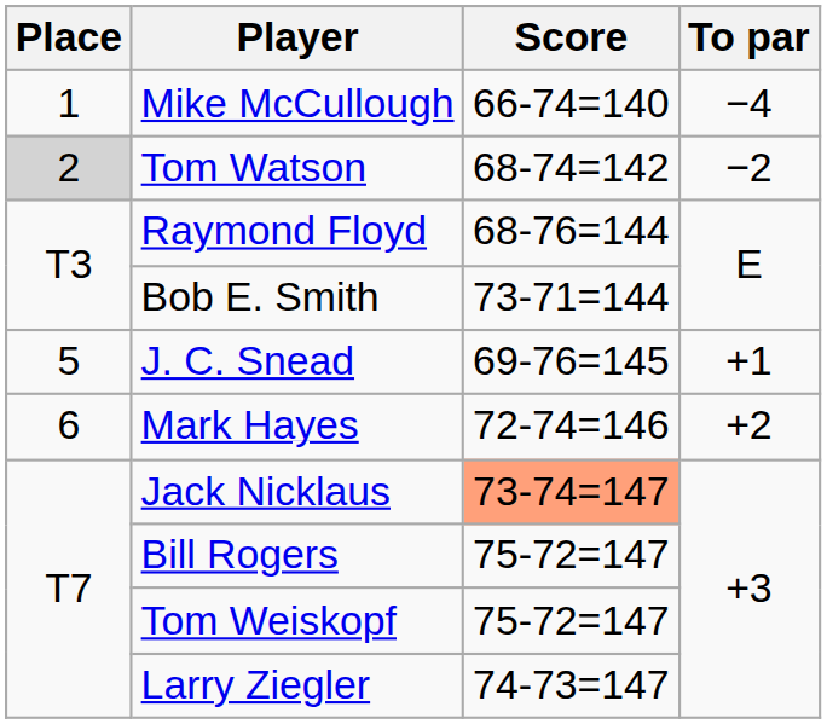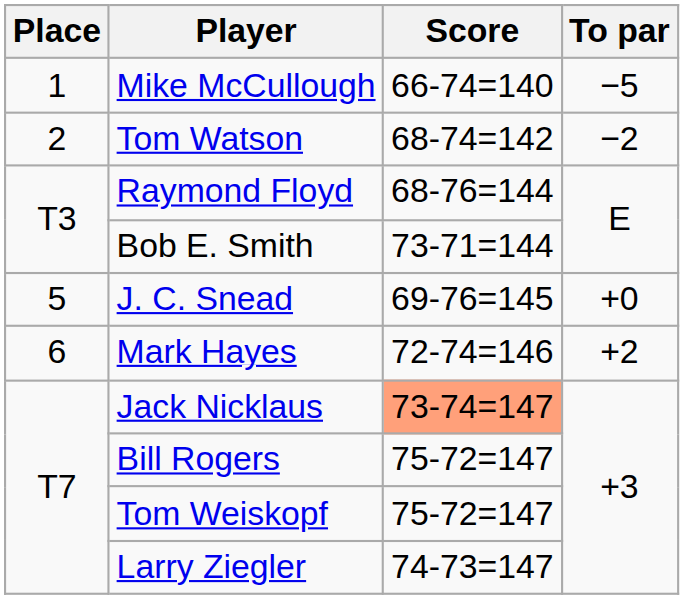 <table class="wikitable">
 <tr>
 <th>Place</th>
 <th>Player</th>
 <th>Score</th>
 <th>To par</th>
 </tr>
 <tr>
 <td align=center>1</td>
 <td> <a href='#'>Mike McCullough</a></td>
 <td align=center>66-74=140</td>
-<td align=center>−4</td>
+<td align=center>−5</td>
 </tr>
 <tr>
-<td align=center style="background: lightgrey;">2</td>
+<td align=center>2</td>
 <td> <a href='#'>Tom Watson</a></td>
 <td align=center>68-74=142</td>
 <td align=center>−2</td>
 </tr>
 <tr>
 <td rowspan=2 align=center>T3</td>
 <td> <a href='#'>Raymond Floyd</a></td>
 <td align=center>68-76=144</td>
 <td rowspan=2 align=center>E</td>
 </tr>
 <tr>
 <td> Bob E. Smith</td>
 <td align=center>73-71=144</td>
 </tr>
 <tr>
 <td align=center>5</td>
 <td> <a href='#'>J. C. Snead</a></td>
 <td align=center>69-76=145</td>
-<td align=center>+1</td>
+<td align=center>+0</td>
 </tr>
 <tr>
 <td align=center>6</td>
 <td> <a href='#'>Mark Hayes</a></td>
 <td align=center>72-74=146</td>
 <td align=center>+2</td>
 </tr>
 <tr>
 <td rowspan=4 align=center>T7</td>
 <td> <a href='#'>Jack Nicklaus</a></td>
 <td align=center style="background: lightsalmon;">73-74=147</td>
 <td rowspan=4 align=center>+3</td>
 </tr>
 <tr>
 <td> <a href='#'>Bill Rogers</a></td>
 <td align=center>75-72=147</td>
 </tr>
 <tr>
 <td> <a href='#'>Tom Weiskopf</a></td>
 <td align=center>75-72=147</td>
 </tr>
 <tr>
 <td> <a href='#'>Larry Ziegler</a></td>
 <td align=center>74-73=147</td>
 </tr>
 </table>
